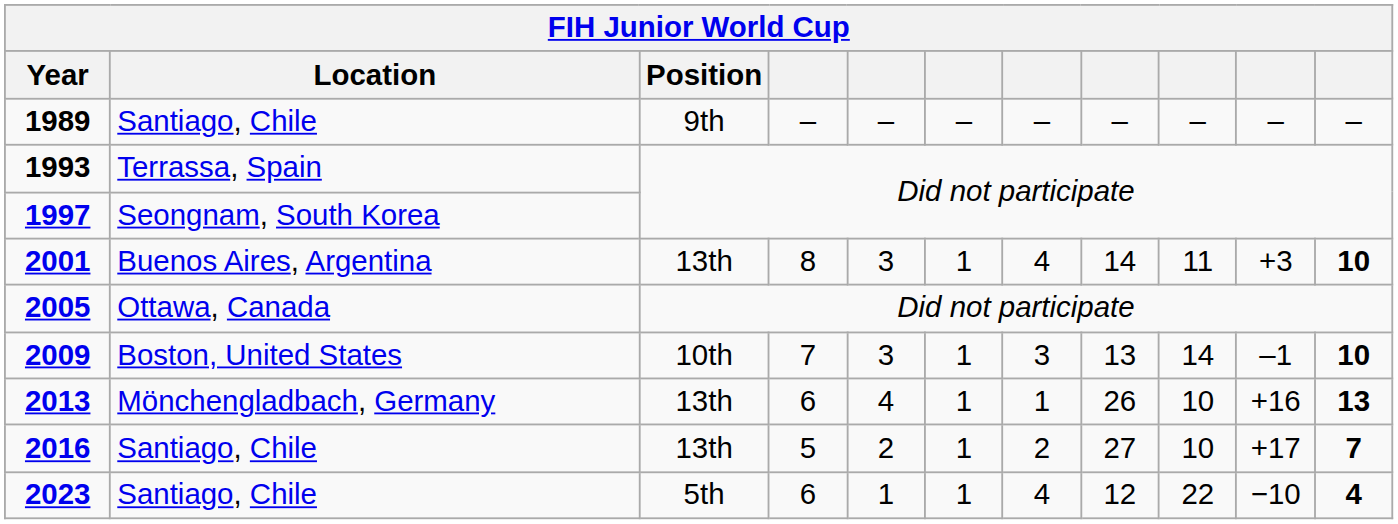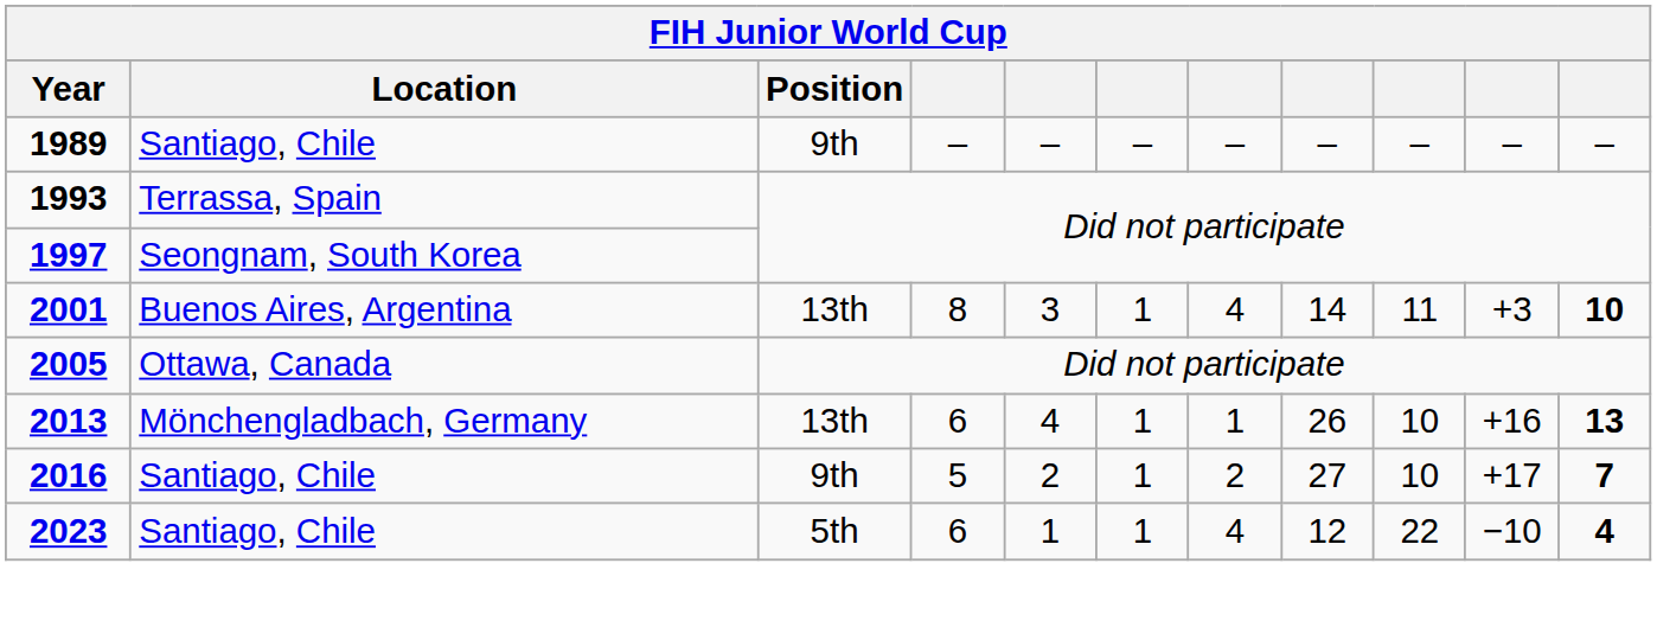 <table class="wikitable" style="text-align: center;">
 <tr>
 <th colspan=11><a href='#'>FIH Junior World Cup</a></th>
 </tr>
 <tr>
 <th style="width: 50px;">Year</th>
 <th style="width: 280px;">Location</th>
 <th style="width: 50px;">Position</th>
 <th style="width: 35px;"></th>
 <th style="width: 35px;"></th>
 <th style="width: 35px;"></th>
 <th style="width: 35px;"></th>
 <th style="width: 35px;"></th>
 <th style="width: 35px;"></th>
 <th style="width: 35px;"></th>
 <th style="width: 35px;"></th>
 </tr>
 <tr>
 <td><strong>1989</strong></td>
 <td style="text-align: left;"> <a href='#'>Santiago</a>, <a href='#'>Chile</a></td>
 <td>9th</td>
 <td>–</td>
 <td>–</td>
 <td>–</td>
 <td>–</td>
 <td>–</td>
 <td>–</td>
 <td>–</td>
 <td>–</td>
 </tr>
 <tr>
 <td><strong>1993</strong></td>
 <td style="text-align: left;"> <a href='#'>Terrassa</a>, <a href='#'>Spain</a></td>
 <td colspan=9; rowspan=2><em>Did not participate</em></td>
 </tr>
 <tr>
 <td><strong><a href='#'>1997</a></strong></td>
 <td style="text-align: left;"> <a href='#'>Seongnam</a>, <a href='#'>South Korea</a></td>
 </tr>
 <tr>
 <td><strong><a href='#'>2001</a></strong></td>
 <td style="text-align: left;"> <a href='#'>Buenos Aires</a>, <a href='#'>Argentina</a></td>
 <td>13th</td>
 <td>8</td>
 <td>3</td>
 <td>1</td>
 <td>4</td>
 <td>14</td>
 <td>11</td>
 <td>+3</td>
 <td><strong>10</strong></td>
 </tr>
 <tr>
 <td><strong><a href='#'>2005</a></strong></td>
 <td style="text-align: left;"> <a href='#'>Ottawa</a>, <a href='#'>Canada</a></td>
 <td colspan=9><em>Did not participate</em></td>
 </tr>
 <tr>
-<td><strong><a href='#'>2009</a></strong></td>
-<td style="text-align: left;"> <a href='#'>Boston, United States</a></td>
-<td>10th</td>
-<td>7</td>
-<td>3</td>
-<td>1</td>
-<td>3</td>
-<td>13</td>
-<td>14</td>
-<td>–1</td>
-<td><strong>10</strong></td>
-</tr>
-<tr>
 <td><strong><a href='#'>2013</a></strong></td>
 <td style="text-align: left;"> <a href='#'>Mönchengladbach</a>, <a href='#'>Germany</a></td>
 <td>13th</td>
 <td>6</td>
 <td>4</td>
 <td>1</td>
 <td>1</td>
 <td>26</td>
 <td>10</td>
 <td>+16</td>
 <td><strong>13</strong></td>
 </tr>
 <tr>
 <td><strong><a href='#'>2016</a></strong></td>
 <td style="text-align: left;"> <a href='#'>Santiago</a>, <a href='#'>Chile</a></td>
-<td>13th</td>
+<td>9th</td>
 <td>5</td>
 <td>2</td>
 <td>1</td>
 <td>2</td>
 <td>27</td>
 <td>10</td>
 <td>+17</td>
 <td><strong>7</strong></td>
 </tr>
 <tr>
 <td><strong><a href='#'>2023</a></strong></td>
 <td style="text-align: left;"> <a href='#'>Santiago</a>, <a href='#'>Chile</a></td>
 <td>5th</td>
 <td>6</td>
 <td>1</td>
 <td>1</td>
 <td>4</td>
 <td>12</td>
 <td>22</td>
 <td>−10</td>
 <td><strong>4</strong></td>
 </tr>
 </table>
